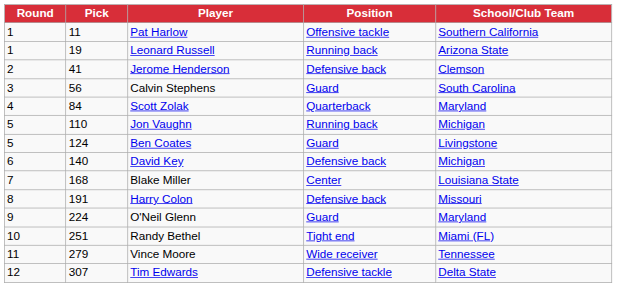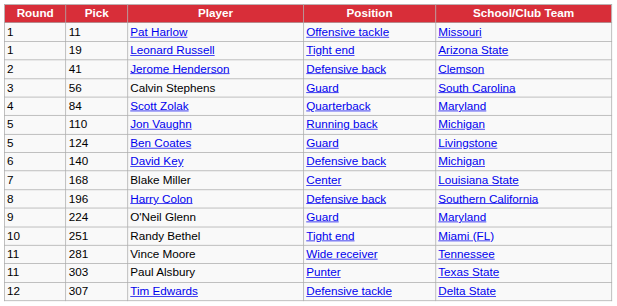 <table class="wikitable sortable sortable">
 <tr>
 <th style="background:#d82e39;color:white;" width="7%">Round</th>
 <th style="background:#d82e39;color:white;" width="7%">Pick</th>
 <th style="background:#d82e39;color:white;" width="20%">Player</th>
 <th style="background:#d82e39;color:white;" width="15%">Position</th>
 <th style="background:#d82e39;color:white;" width="20%">School/Club Team</th>
 </tr>
 <tr>
 <td>1</td>
 <td>11</td>
 <td><a href='#'>Pat Harlow</a></td>
 <td><a href='#'>Offensive tackle</a></td>
-<td><a href='#'>Southern California</a></td>
+<td><a href='#'>Missouri</a></td>
 </tr>
 <tr>
 <td>1</td>
 <td>19</td>
 <td><a href='#'>Leonard Russell</a></td>
-<td><a href='#'>Running back</a></td>
+<td><a href='#'>Tight end</a></td>
 <td><a href='#'>Arizona State</a></td>
 </tr>
 <tr>
 <td>2</td>
 <td>41</td>
 <td><a href='#'>Jerome Henderson</a></td>
 <td><a href='#'>Defensive back</a></td>
 <td><a href='#'>Clemson</a></td>
 </tr>
 <tr>
 <td>3</td>
 <td>56</td>
 <td>Calvin Stephens</td>
 <td><a href='#'>Guard</a></td>
 <td><a href='#'>South Carolina</a></td>
 </tr>
 <tr>
 <td>4</td>
 <td>84</td>
 <td><a href='#'>Scott Zolak</a></td>
 <td><a href='#'>Quarterback</a></td>
 <td><a href='#'>Maryland</a></td>
 </tr>
 <tr>
 <td>5</td>
 <td>110</td>
 <td><a href='#'>Jon Vaughn</a></td>
 <td><a href='#'>Running back</a></td>
 <td><a href='#'>Michigan</a></td>
 </tr>
 <tr>
 <td>5</td>
 <td>124</td>
 <td><a href='#'>Ben Coates</a></td>
 <td><a href='#'>Guard</a></td>
 <td><a href='#'>Livingstone</a></td>
 </tr>
 <tr>
 <td>6</td>
 <td>140</td>
 <td><a href='#'>David Key</a></td>
 <td><a href='#'>Defensive back</a></td>
 <td><a href='#'>Michigan</a></td>
 </tr>
 <tr>
 <td>7</td>
 <td>168</td>
 <td>Blake Miller</td>
 <td><a href='#'>Center</a></td>
 <td><a href='#'>Louisiana State</a></td>
 </tr>
 <tr>
 <td>8</td>
-<td>191</td>
+<td>196</td>
 <td><a href='#'>Harry Colon</a></td>
 <td><a href='#'>Defensive back</a></td>
-<td><a href='#'>Missouri</a></td>
+<td><a href='#'>Southern California</a></td>
 </tr>
 <tr>
 <td>9</td>
 <td>224</td>
 <td>O'Neil Glenn</td>
 <td><a href='#'>Guard</a></td>
 <td><a href='#'>Maryland</a></td>
 </tr>
 <tr>
 <td>10</td>
 <td>251</td>
 <td>Randy Bethel</td>
 <td><a href='#'>Tight end</a></td>
 <td><a href='#'>Miami (FL)</a></td>
 </tr>
 <tr>
 <td>11</td>
-<td>279</td>
+<td>281</td>
 <td>Vince Moore</td>
 <td><a href='#'>Wide receiver</a></td>
 <td><a href='#'>Tennessee</a></td>
+</tr>
+<tr>
+<td>11</td>
+<td>303</td>
+<td>Paul Alsbury</td>
+<td><a href='#'>Punter</a></td>
+<td><a href='#'>Texas State</a></td>
 </tr>
 <tr>
 <td>12</td>
 <td>307</td>
 <td><a href='#'>Tim Edwards</a></td>
 <td><a href='#'>Defensive tackle</a></td>
 <td><a href='#'>Delta State</a></td>
 </tr>
 </table>
